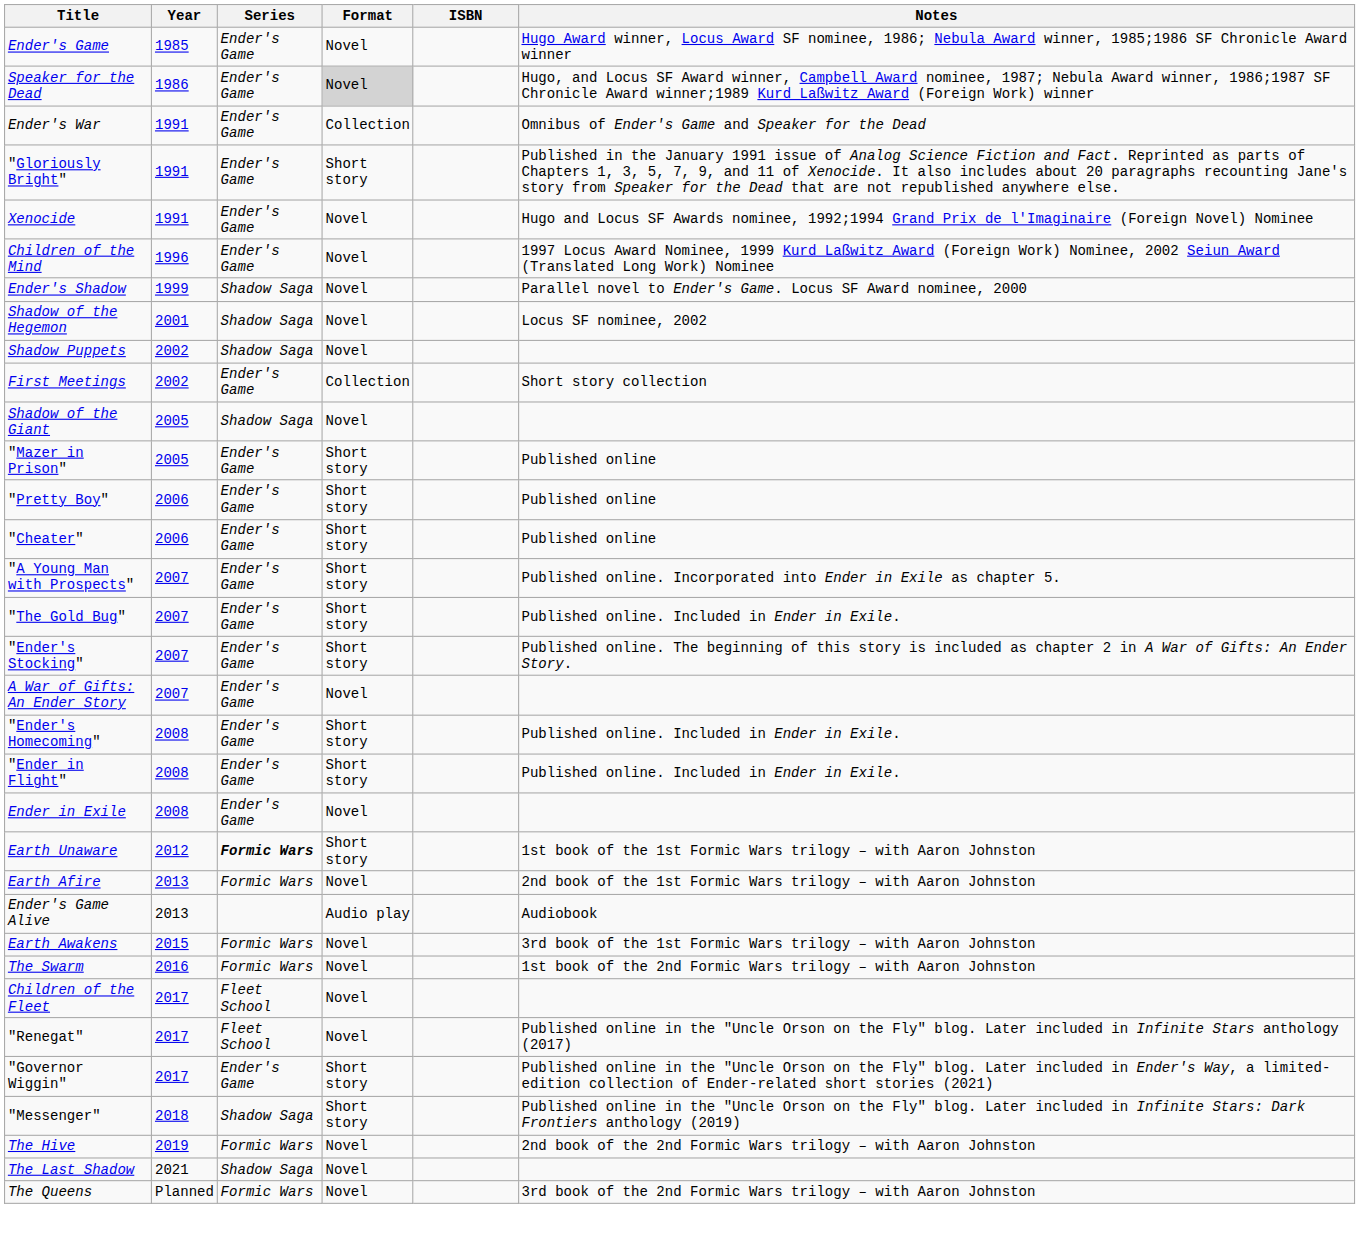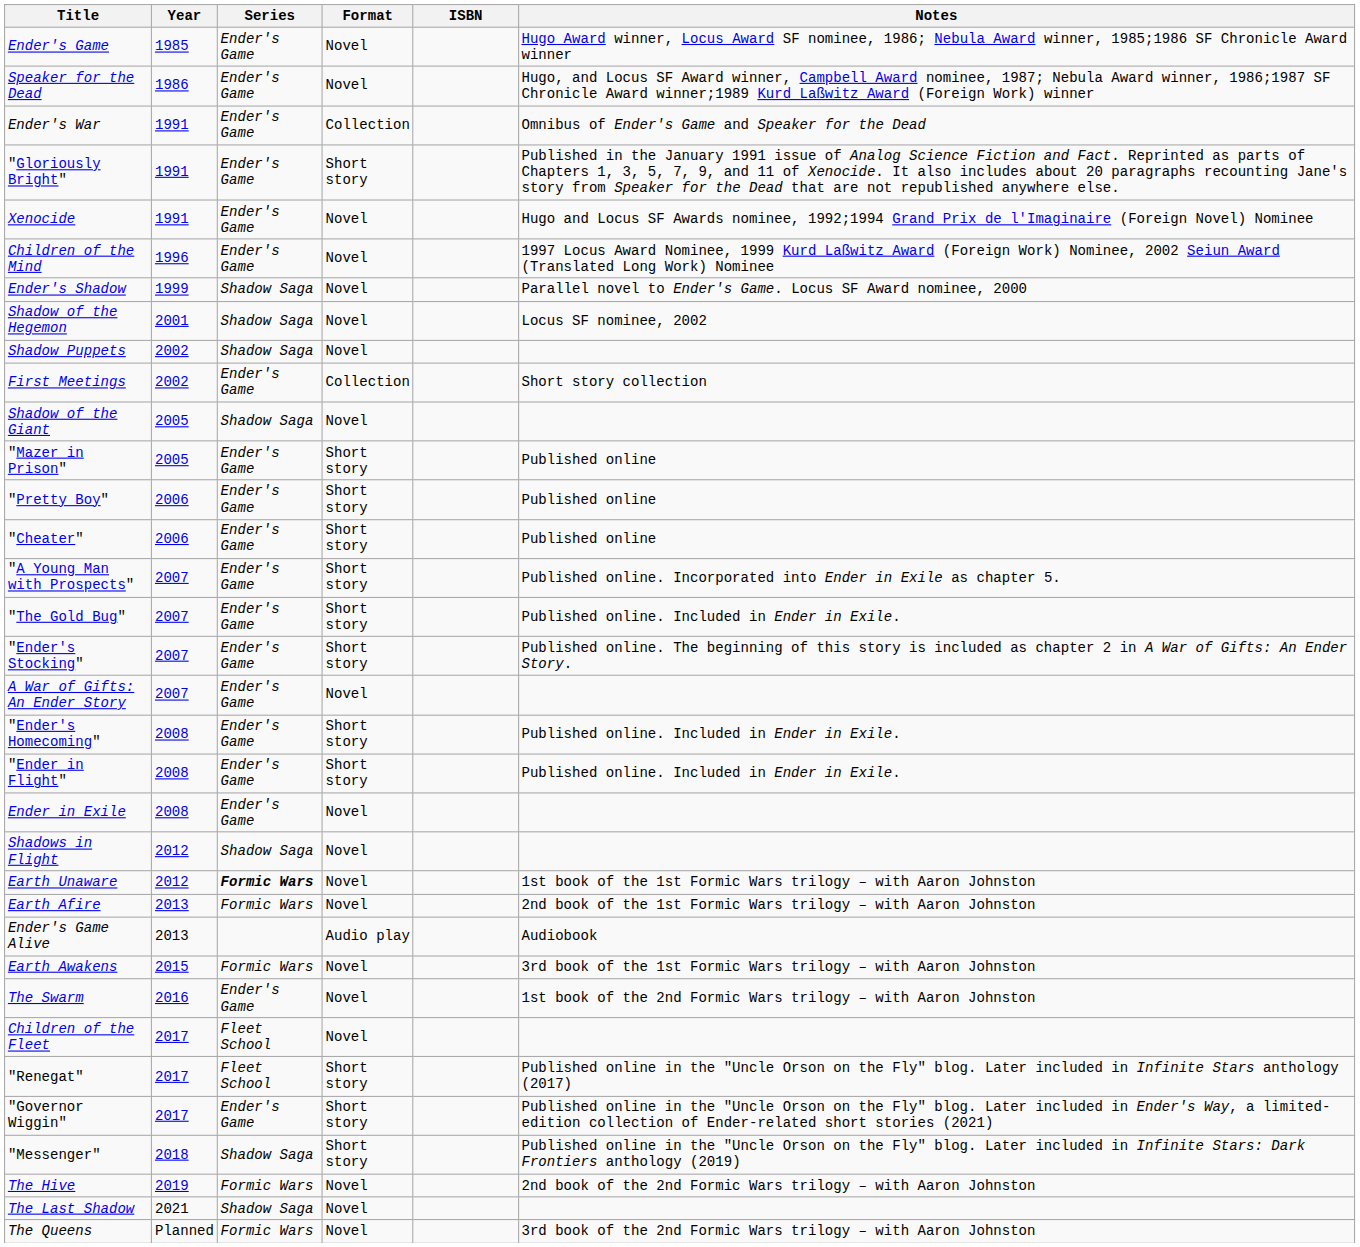 <table class="wikitable sortable">
 <tr>
 <th>Title</th>
 <th>Year</th>
 <th>Series</th>
 <th>Format</th>
 <th>ISBN</th>
 <th class="unsortable">Notes</th>
 </tr>
 <tr>
 <td style="width: 10em;"><em><a href='#'>Ender's Game</a></em></td>
 <td><a href='#'>1985</a></td>
 <td style="width: 7em;"><em>Ender's Game</em></td>
 <td style="width: 6em;">Novel</td>
 <td style="width: 7em;"></td>
 <td><a href='#'>Hugo Award</a> winner, <a href='#'>Locus Award</a> SF nominee, 1986; <a href='#'>Nebula Award</a> winner, 1985;1986 SF Chronicle Award winner</td>
 </tr>
 <tr>
 <td><em><a href='#'>Speaker for the Dead</a></em></td>
 <td><a href='#'>1986</a></td>
 <td><em>Ender's Game</em></td>
-<td style="background: lightgrey;">Novel</td>
+<td>Novel</td>
 <td></td>
 <td>Hugo, and Locus SF Award winner, <a href='#'>Campbell Award</a> nominee, 1987; Nebula Award winner, 1986;1987 SF Chronicle Award winner;1989 <a href='#'>Kurd Laßwitz Award</a> (Foreign Work) winner</td>
 </tr>
 <tr>
 <td><em>Ender's War</em></td>
 <td><a href='#'>1991</a></td>
 <td><em>Ender's Game</em></td>
 <td>Collection</td>
 <td></td>
 <td>Omnibus of <em>Ender's Game</em> and <em>Speaker for the Dead</em></td>
 </tr>
 <tr>
 <td>"<a href='#'>Gloriously Bright</a>"</td>
 <td><a href='#'>1991</a></td>
 <td><em>Ender's Game</em></td>
 <td>Short story</td>
 <td></td>
 <td>Published in the January 1991 issue of <em>Analog Science Fiction and Fact</em>. Reprinted as parts of Chapters 1, 3, 5, 7, 9, and 11 of <em>Xenocide</em>. It also includes about 20 paragraphs recounting Jane's story from <em>Speaker for the Dead</em> that are not republished anywhere else.</td>
 </tr>
 <tr>
 <td><em><a href='#'>Xenocide</a></em></td>
 <td><a href='#'>1991</a></td>
 <td><em>Ender's Game</em></td>
 <td>Novel</td>
 <td></td>
 <td>Hugo and Locus SF Awards nominee, 1992;1994 <a href='#'>Grand Prix de l'Imaginaire</a> (Foreign Novel) Nominee</td>
 </tr>
 <tr>
 <td><em><a href='#'>Children of the Mind</a></em></td>
 <td><a href='#'>1996</a></td>
 <td><em>Ender's Game</em></td>
 <td>Novel</td>
 <td></td>
 <td>1997 Locus Award Nominee, 1999 <a href='#'>Kurd Laßwitz Award</a> (Foreign Work) Nominee, 2002 <a href='#'>Seiun Award</a> (Translated Long Work) Nominee</td>
 </tr>
 <tr>
 <td><em><a href='#'>Ender's Shadow</a></em></td>
 <td><a href='#'>1999</a></td>
 <td><em>Shadow Saga</em></td>
 <td>Novel</td>
 <td></td>
 <td>Parallel novel to <em>Ender's Game</em>. Locus SF Award nominee, 2000</td>
 </tr>
 <tr>
 <td><em><a href='#'>Shadow of the Hegemon</a></em></td>
 <td><a href='#'>2001</a></td>
 <td><em>Shadow Saga</em></td>
 <td>Novel</td>
 <td></td>
 <td>Locus SF nominee, 2002</td>
 </tr>
 <tr>
 <td><em><a href='#'>Shadow Puppets</a></em></td>
 <td><a href='#'>2002</a></td>
 <td><em>Shadow Saga</em></td>
 <td>Novel</td>
 <td></td>
 <td></td>
 </tr>
 <tr>
 <td><em><a href='#'>First Meetings</a></em></td>
 <td><a href='#'>2002</a></td>
 <td><em>Ender's Game</em></td>
 <td>Collection</td>
 <td></td>
 <td>Short story collection</td>
 </tr>
 <tr>
 <td><em><a href='#'>Shadow of the Giant</a></em></td>
 <td><a href='#'>2005</a></td>
 <td><em>Shadow Saga</em></td>
 <td>Novel</td>
 <td></td>
 <td></td>
 </tr>
 <tr>
 <td>"<a href='#'>Mazer in Prison</a>"</td>
 <td><a href='#'>2005</a></td>
 <td><em>Ender's Game</em></td>
 <td>Short story</td>
 <td></td>
 <td>Published online</td>
 </tr>
 <tr>
 <td>"<a href='#'>Pretty Boy</a>"</td>
 <td><a href='#'>2006</a></td>
 <td><em>Ender's Game</em></td>
 <td>Short story</td>
 <td></td>
 <td>Published online</td>
 </tr>
 <tr>
 <td>"<a href='#'>Cheater</a>"</td>
 <td><a href='#'>2006</a></td>
 <td><em>Ender's Game</em></td>
 <td>Short story</td>
 <td></td>
 <td>Published online</td>
 </tr>
 <tr>
 <td>"<a href='#'>A Young Man with Prospects</a>"</td>
 <td><a href='#'>2007</a></td>
 <td><em>Ender's Game</em></td>
 <td>Short story</td>
 <td></td>
 <td>Published online. Incorporated into <em>Ender in Exile</em> as chapter 5.</td>
 </tr>
 <tr>
 <td>"<a href='#'>The Gold Bug</a>"</td>
 <td><a href='#'>2007</a></td>
 <td><em>Ender's Game</em></td>
 <td>Short story</td>
 <td></td>
 <td>Published online. Included in <em>Ender in Exile</em>.</td>
 </tr>
 <tr>
 <td>"<a href='#'>Ender's Stocking</a>"</td>
 <td><a href='#'>2007</a></td>
 <td><em>Ender's Game</em></td>
 <td>Short story</td>
 <td></td>
 <td>Published online. The beginning of this story is included as chapter 2 in <em>A War of Gifts: An Ender Story</em>.</td>
 </tr>
 <tr>
 <td><em><a href='#'>A War of Gifts: An Ender Story</a></em></td>
 <td><a href='#'>2007</a></td>
 <td><em>Ender's Game</em></td>
 <td>Novel</td>
 <td></td>
 <td></td>
 </tr>
 <tr>
 <td>"<a href='#'>Ender's Homecoming</a>"</td>
 <td><a href='#'>2008</a></td>
 <td><em>Ender's Game</em></td>
 <td>Short story</td>
 <td></td>
 <td>Published online. Included in <em>Ender in Exile</em>.</td>
 </tr>
 <tr>
 <td>"<a href='#'>Ender in Flight</a>"</td>
 <td><a href='#'>2008</a></td>
 <td><em>Ender's Game</em></td>
 <td>Short story</td>
 <td></td>
 <td>Published online. Included in <em>Ender in Exile</em>.</td>
 </tr>
 <tr>
 <td><em><a href='#'>Ender in Exile</a></em></td>
 <td><a href='#'>2008</a></td>
 <td><em>Ender's Game</em></td>
 <td>Novel</td>
 <td></td>
 <td></td>
 </tr>
 <tr>
+<td><em><a href='#'>Shadows in Flight</a></em></td>
+<td><a href='#'>2012</a></td>
+<td><em>Shadow Saga</em></td>
+<td>Novel</td>
+<td></td>
+<td></td>
+</tr>
+<tr>
 <td><em><a href='#'>Earth Unaware</a></em></td>
 <td><a href='#'>2012</a></td>
 <td><strong><em>Formic Wars</em></strong></td>
-<td>Short story</td>
+<td>Novel</td>
 <td></td>
 <td>1st book of the 1st Formic Wars trilogy – with Aaron Johnston</td>
 </tr>
 <tr>
 <td><em><a href='#'>Earth Afire</a></em></td>
 <td><a href='#'>2013</a></td>
 <td><em>Formic Wars</em></td>
 <td>Novel</td>
 <td></td>
 <td>2nd book of the 1st Formic Wars trilogy – with Aaron Johnston</td>
 </tr>
 <tr>
 <td><em>Ender's Game Alive</em></td>
 <td>2013</td>
 <td></td>
 <td>Audio play</td>
 <td></td>
 <td>Audiobook</td>
 </tr>
 <tr>
 <td><em><a href='#'>Earth Awakens</a></em></td>
 <td><a href='#'>2015</a></td>
 <td><em>Formic Wars</em></td>
 <td>Novel</td>
 <td></td>
 <td>3rd book of the 1st Formic Wars trilogy – with Aaron Johnston</td>
 </tr>
 <tr>
 <td><em><a href='#'>The Swarm</a></em></td>
 <td><a href='#'>2016</a></td>
-<td><em>Formic Wars</em></td>
+<td style="width: 7em;"><em>Ender's Game</em></td>
 <td>Novel</td>
 <td></td>
 <td>1st book of the 2nd Formic Wars trilogy – with Aaron Johnston</td>
 </tr>
 <tr>
 <td><em><a href='#'>Children of the Fleet</a></em></td>
 <td><a href='#'>2017</a></td>
 <td><em>Fleet School</em></td>
 <td>Novel</td>
 <td></td>
 <td></td>
 </tr>
 <tr>
 <td>"Renegat"</td>
 <td><a href='#'>2017</a></td>
 <td><em>Fleet School</em></td>
-<td>Novel</td>
+<td>Short story</td>
 <td></td>
 <td>Published online in the "Uncle Orson on the Fly" blog.  Later included in <em>Infinite Stars</em> anthology (2017)</td>
 </tr>
 <tr>
 <td>"Governor Wiggin"</td>
 <td><a href='#'>2017</a></td>
 <td><em>Ender's Game</em></td>
 <td>Short story</td>
 <td></td>
 <td>Published online in the "Uncle Orson on the Fly" blog. Later included in <em>Ender's Way</em>, a limited-edition collection of Ender-related short stories (2021)</td>
 </tr>
 <tr>
 <td>"Messenger"</td>
 <td><a href='#'>2018</a></td>
 <td><em>Shadow Saga</em></td>
 <td>Short story</td>
 <td></td>
 <td>Published online in the "Uncle Orson on the Fly" blog. Later included in <em>Infinite Stars: Dark Frontiers</em> anthology (2019)</td>
 </tr>
 <tr>
 <td><em><a href='#'>The Hive</a></em></td>
 <td><a href='#'>2019</a></td>
 <td><em>Formic Wars</em></td>
 <td>Novel</td>
 <td></td>
 <td>2nd book of the 2nd Formic Wars trilogy – with Aaron Johnston</td>
 </tr>
 <tr>
 <td><em><a href='#'>The Last Shadow</a></em></td>
 <td>2021</td>
 <td><em>Shadow Saga</em></td>
 <td>Novel</td>
 <td></td>
 <td></td>
 </tr>
 <tr>
 <td><em>The Queens</em></td>
 <td>Planned</td>
 <td><em>Formic Wars</em></td>
 <td>Novel</td>
 <td></td>
 <td>3rd book of the 2nd Formic Wars trilogy – with Aaron Johnston</td>
 </tr>
 </table>
